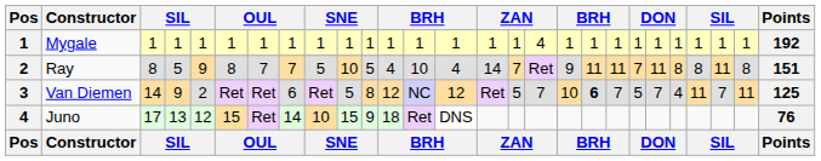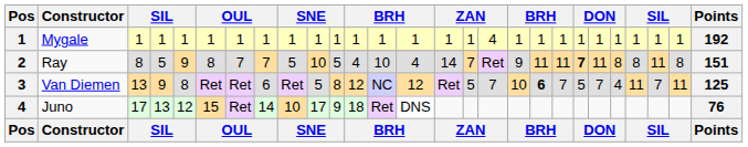 <table class="wikitable" style="font-size: 85%; text-align: center;">
 <tr valign="top">
 <th valign="middle">Pos</th>
 <th valign="middle">Constructor</th>
 <th colspan="3"><a href='#'>SIL</a><br></th>
 <th colspan="3"><a href='#'>OUL</a><br></th>
 <th colspan="3"><a href='#'>SNE</a><br></th>
 <th colspan="3"><a href='#'>BRH</a><br></th>
 <th colspan="3"><a href='#'>ZAN</a><br></th>
 <th colspan="3"><a href='#'>BRH</a><br></th>
 <th colspan="3"><a href='#'>DON</a><br></th>
 <th colspan="3"><a href='#'>SIL</a><br></th>
 <th valign="middle">Points</th>
 </tr>
 <tr>
 <th>1</th>
 <td align=left> <a href='#'>Mygale</a></td>
 <td style="background:#FFFFBF;">1</td>
 <td style="background:#FFFFBF;">1</td>
 <td style="background:#FFFFBF;">1</td>
 <td style="background:#FFFFBF;">1</td>
 <td style="background:#FFFFBF;">1</td>
 <td style="background:#FFFFBF;">1</td>
 <td style="background:#FFFFBF;">1</td>
 <td style="background:#FFFFBF;">1</td>
 <td style="background:#FFFFBF;">1</td>
 <td style="background:#FFFFBF;">1</td>
 <td style="background:#FFFFBF;">1</td>
 <td style="background:#FFFFBF;">1</td>
 <td style="background:#FFFFBF;">1</td>
 <td style="background:#FFFFBF;">1</td>
 <td style="background:#FFFFBF;">4</td>
 <td style="background:#FFFFBF;">1</td>
 <td style="background:#FFFFBF;">1</td>
 <td style="background:#FFFFBF;">1</td>
 <td style="background:#FFFFBF;">1</td>
 <td style="background:#FFFFBF;">1</td>
 <td style="background:#FFFFBF;">1</td>
 <td style="background:#FFFFBF;">1</td>
 <td style="background:#FFFFBF;">1</td>
 <td style="background:#FFFFBF;">1</td>
 <th>192</th>
 </tr>
 <tr>
 <th>2</th>
 <td align=left> Ray</td>
 <td style="background:#DFDFDF;">8</td>
 <td style="background:#DFDFDF;">5</td>
 <td style="background:#FFDF9F;">9</td>
 <td style="background:#DFDFDF;">8</td>
 <td style="background:#DFDFDF;">7</td>
 <td style="background:#FFDF9F;">7</td>
 <td style="background:#DFDFDF;">5</td>
 <td style="background:#FFDF9F;">10</td>
 <td style="background:#DFDFDF;">5</td>
 <td style="background:#DFDFDF;">4</td>
 <td style="background:#DFDFDF;">10</td>
 <td style="background:#DFDFDF;">4</td>
 <td style="background:#DFDFDF;">14</td>
 <td style="background:#FFDF9F;">7</td>
 <td style="background:#EFCFFF;">Ret</td>
 <td style="background:#DFDFDF;">9</td>
 <td style="background:#FFDF9F;">11</td>
 <td style="background:#FFDF9F;">11</td>
-<td style="background:#FFDF9F;">7</td>
+<td style="background:#FFDF9F;"><strong>7</strong></td>
 <td style="background:#FFDF9F;">11</td>
 <td style="background:#FFDF9F;">8</td>
 <td style="background:#DFDFDF;">8</td>
 <td style="background:#FFDF9F;">11</td>
 <td style="background:#DFDFDF;">8</td>
 <th>151</th>
 </tr>
 <tr>
 <th>3</th>
 <td align=left> <a href='#'>Van Diemen</a></td>
-<td style="background:#FFDF9F;">14</td>
+<td style="background:#FFDF9F;">13</td>
 <td style="background:#FFDF9F;">9</td>
-<td style="background:#DFDFDF;">2</td>
+<td style="background:#DFDFDF;">8</td>
 <td style="background:#EFCFFF;">Ret</td>
 <td style="background:#EFCFFF;">Ret</td>
 <td style="background:#DFDFDF;">6</td>
 <td style="background:#EFCFFF;">Ret</td>
 <td style="background:#DFDFDF;">5</td>
 <td style="background:#FFDF9F;">8</td>
 <td style="background:#FFDF9F;">12</td>
 <td style="background:#CFCFFF;">NC</td>
 <td style="background:#FFDF9F;">12</td>
 <td style="background:#EFCFFF;">Ret</td>
 <td style="background:#DFDFDF;">5</td>
 <td style="background:#DFDFDF;">7</td>
 <td style="background:#FFDF9F;">10</td>
 <td style="background:#DFDFDF;"><strong>6</strong></td>
 <td style="background:#DFDFDF;">7</td>
 <td style="background:#DFDFDF;">5</td>
 <td style="background:#DFDFDF;">7</td>
 <td style="background:#DFDFDF;">4</td>
 <td style="background:#FFDF9F;">11</td>
 <td style="background:#DFDFDF;">7</td>
 <td style="background:#FFDF9F;">11</td>
 <th>125</th>
 </tr>
 <tr>
 <th>4</th>
 <td align=left> Juno</td>
 <td style="background:#DFFFDF;">17</td>
 <td style="background:#DFFFDF;">13</td>
 <td style="background:#DFFFDF;">12</td>
 <td style="background:#FFDF9F;">15</td>
 <td style="background:#EFCFFF;">Ret</td>
 <td style="background:#DFFFDF;">14</td>
 <td style="background:#FFDF9F;">10</td>
-<td style="background:#DFFFDF;">15</td>
+<td style="background:#DFFFDF;">17</td>
 <td style="background:#DFFFDF;">9</td>
 <td style="background:#DFFFDF;">18</td>
 <td style="background:#EFCFFF;">Ret</td>
 <td style="background:#FFFFFF;">DNS</td>
 <td></td>
 <td></td>
 <td></td>
 <td></td>
 <td></td>
 <td></td>
 <td></td>
 <td></td>
 <td></td>
 <td></td>
 <td></td>
 <td></td>
 <th>76</th>
 </tr>
 <tr valign="top">
 <th valign="middle">Pos</th>
 <th valign="middle">Constructor</th>
 <th colspan="3"><a href='#'>SIL</a><br></th>
 <th colspan="3"><a href='#'>OUL</a><br></th>
 <th colspan="3"><a href='#'>SNE</a><br></th>
 <th colspan="3"><a href='#'>BRH</a><br></th>
 <th colspan="3"><a href='#'>ZAN</a><br></th>
 <th colspan="3"><a href='#'>BRH</a><br></th>
 <th colspan="3"><a href='#'>DON</a><br></th>
 <th colspan="3"><a href='#'>SIL</a><br></th>
 <th valign="middle">Points</th>
 </tr>
 </table>
